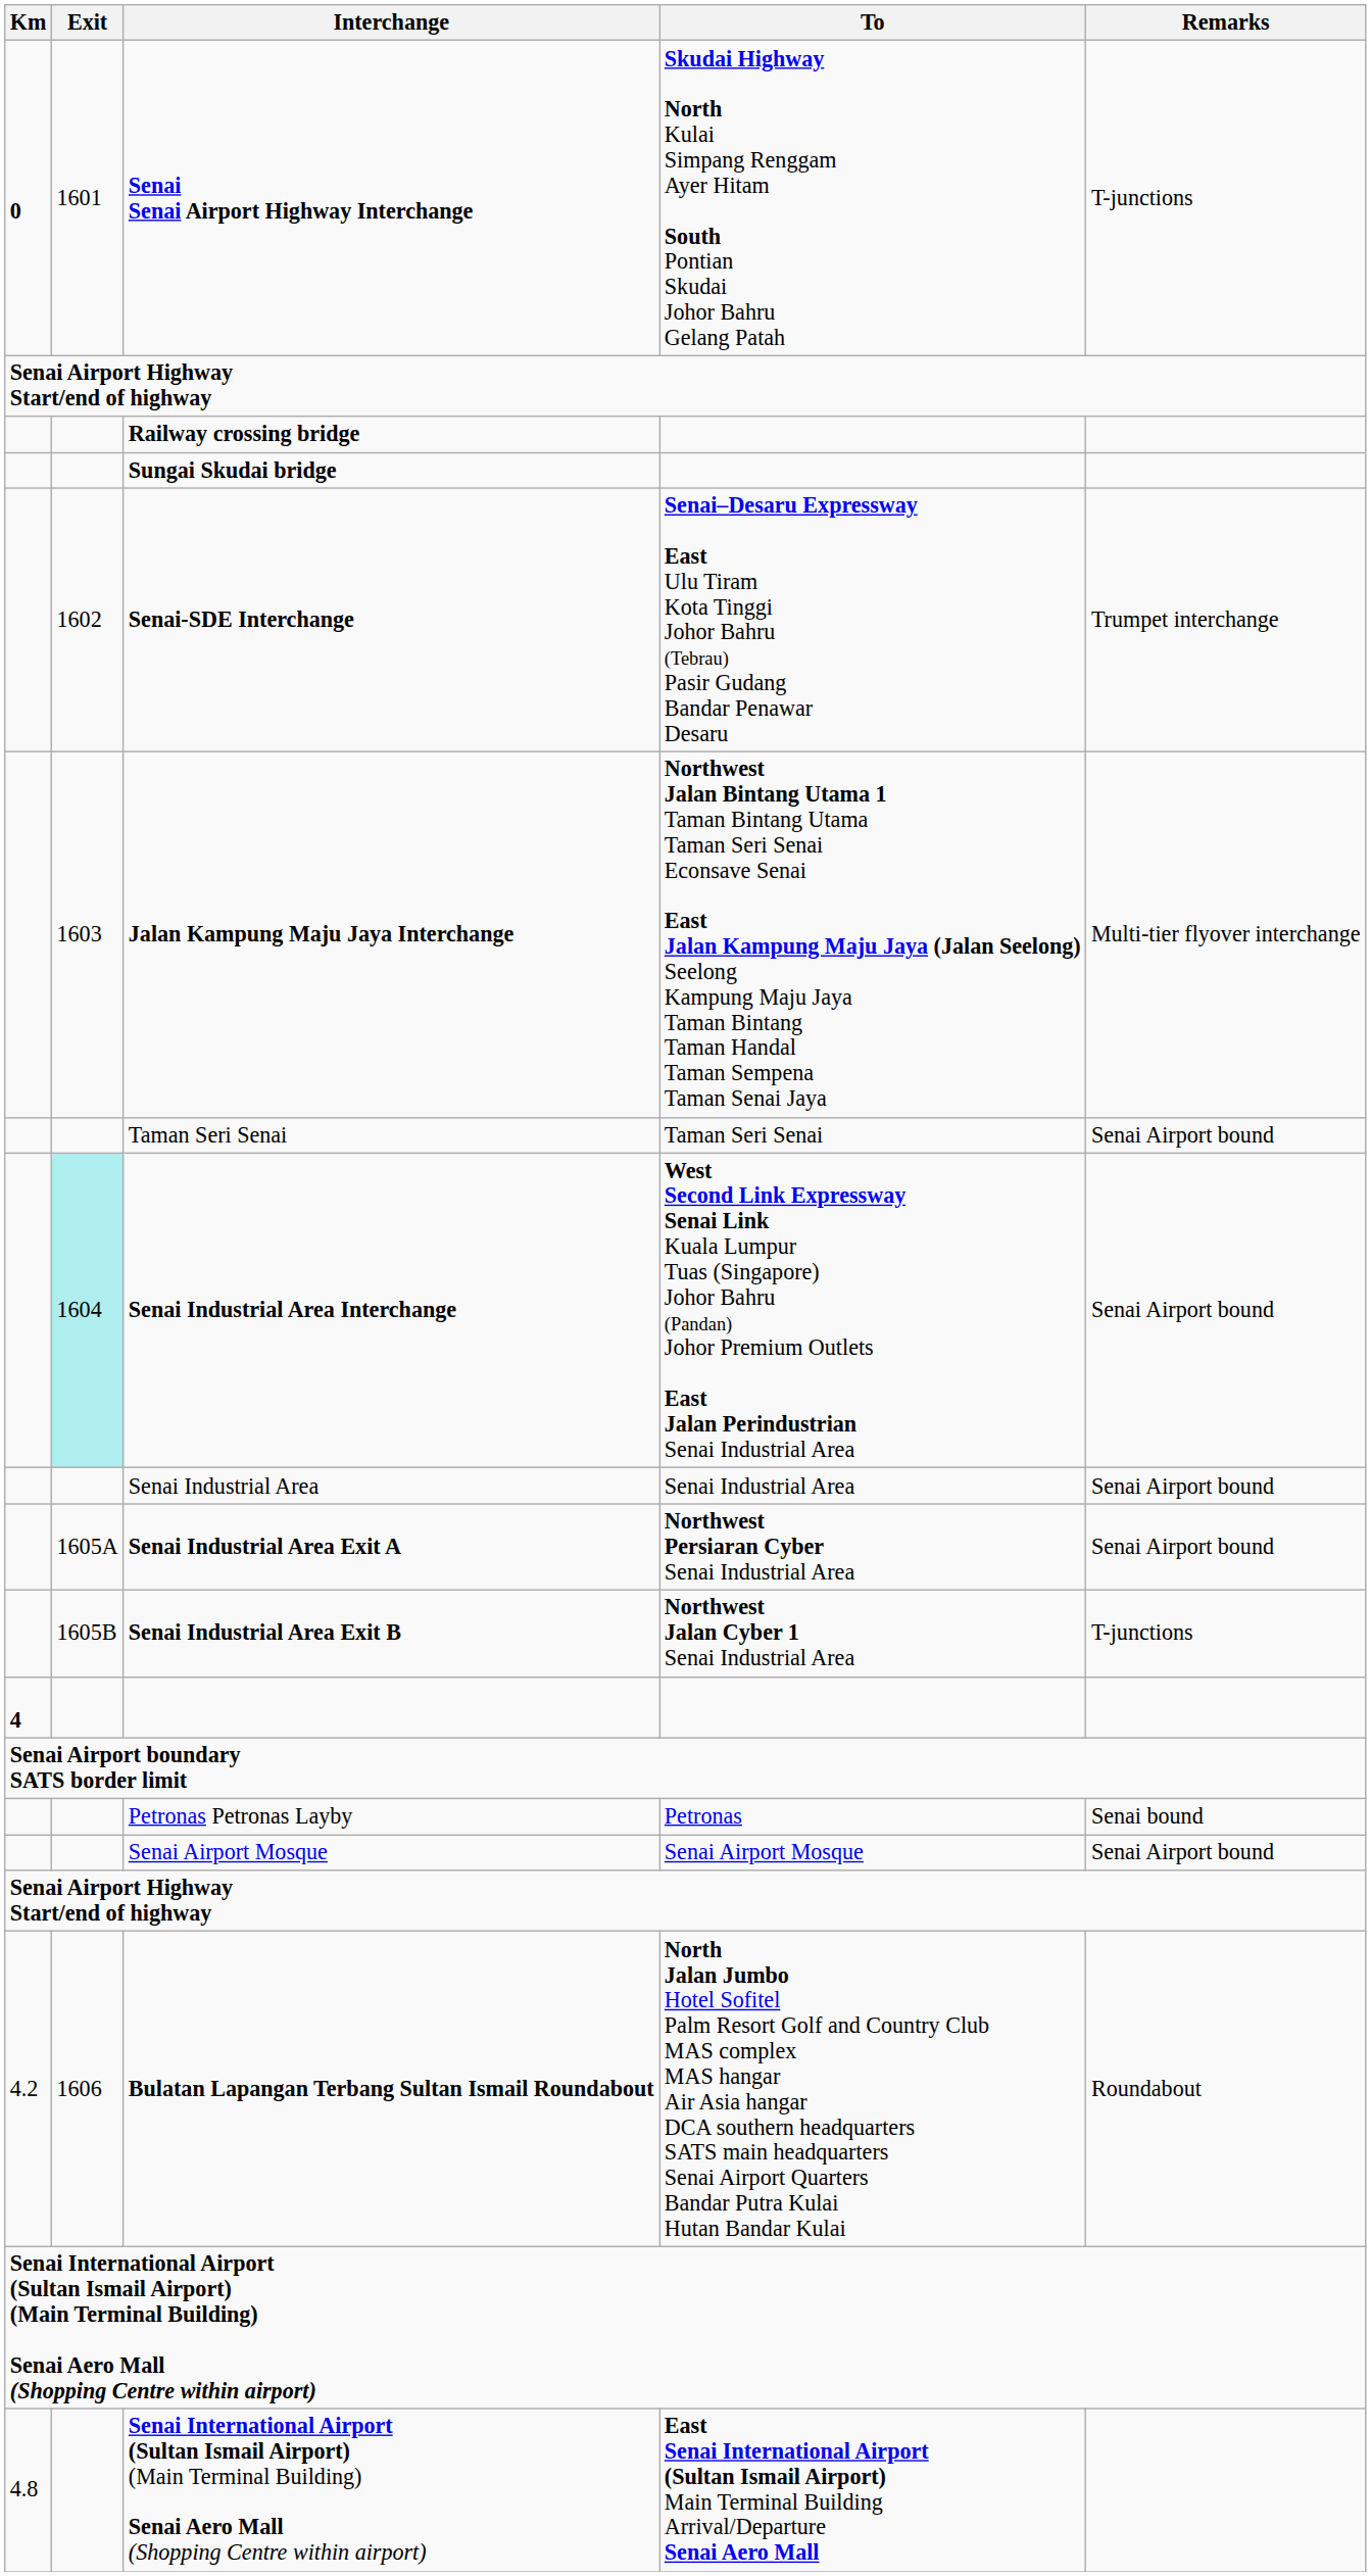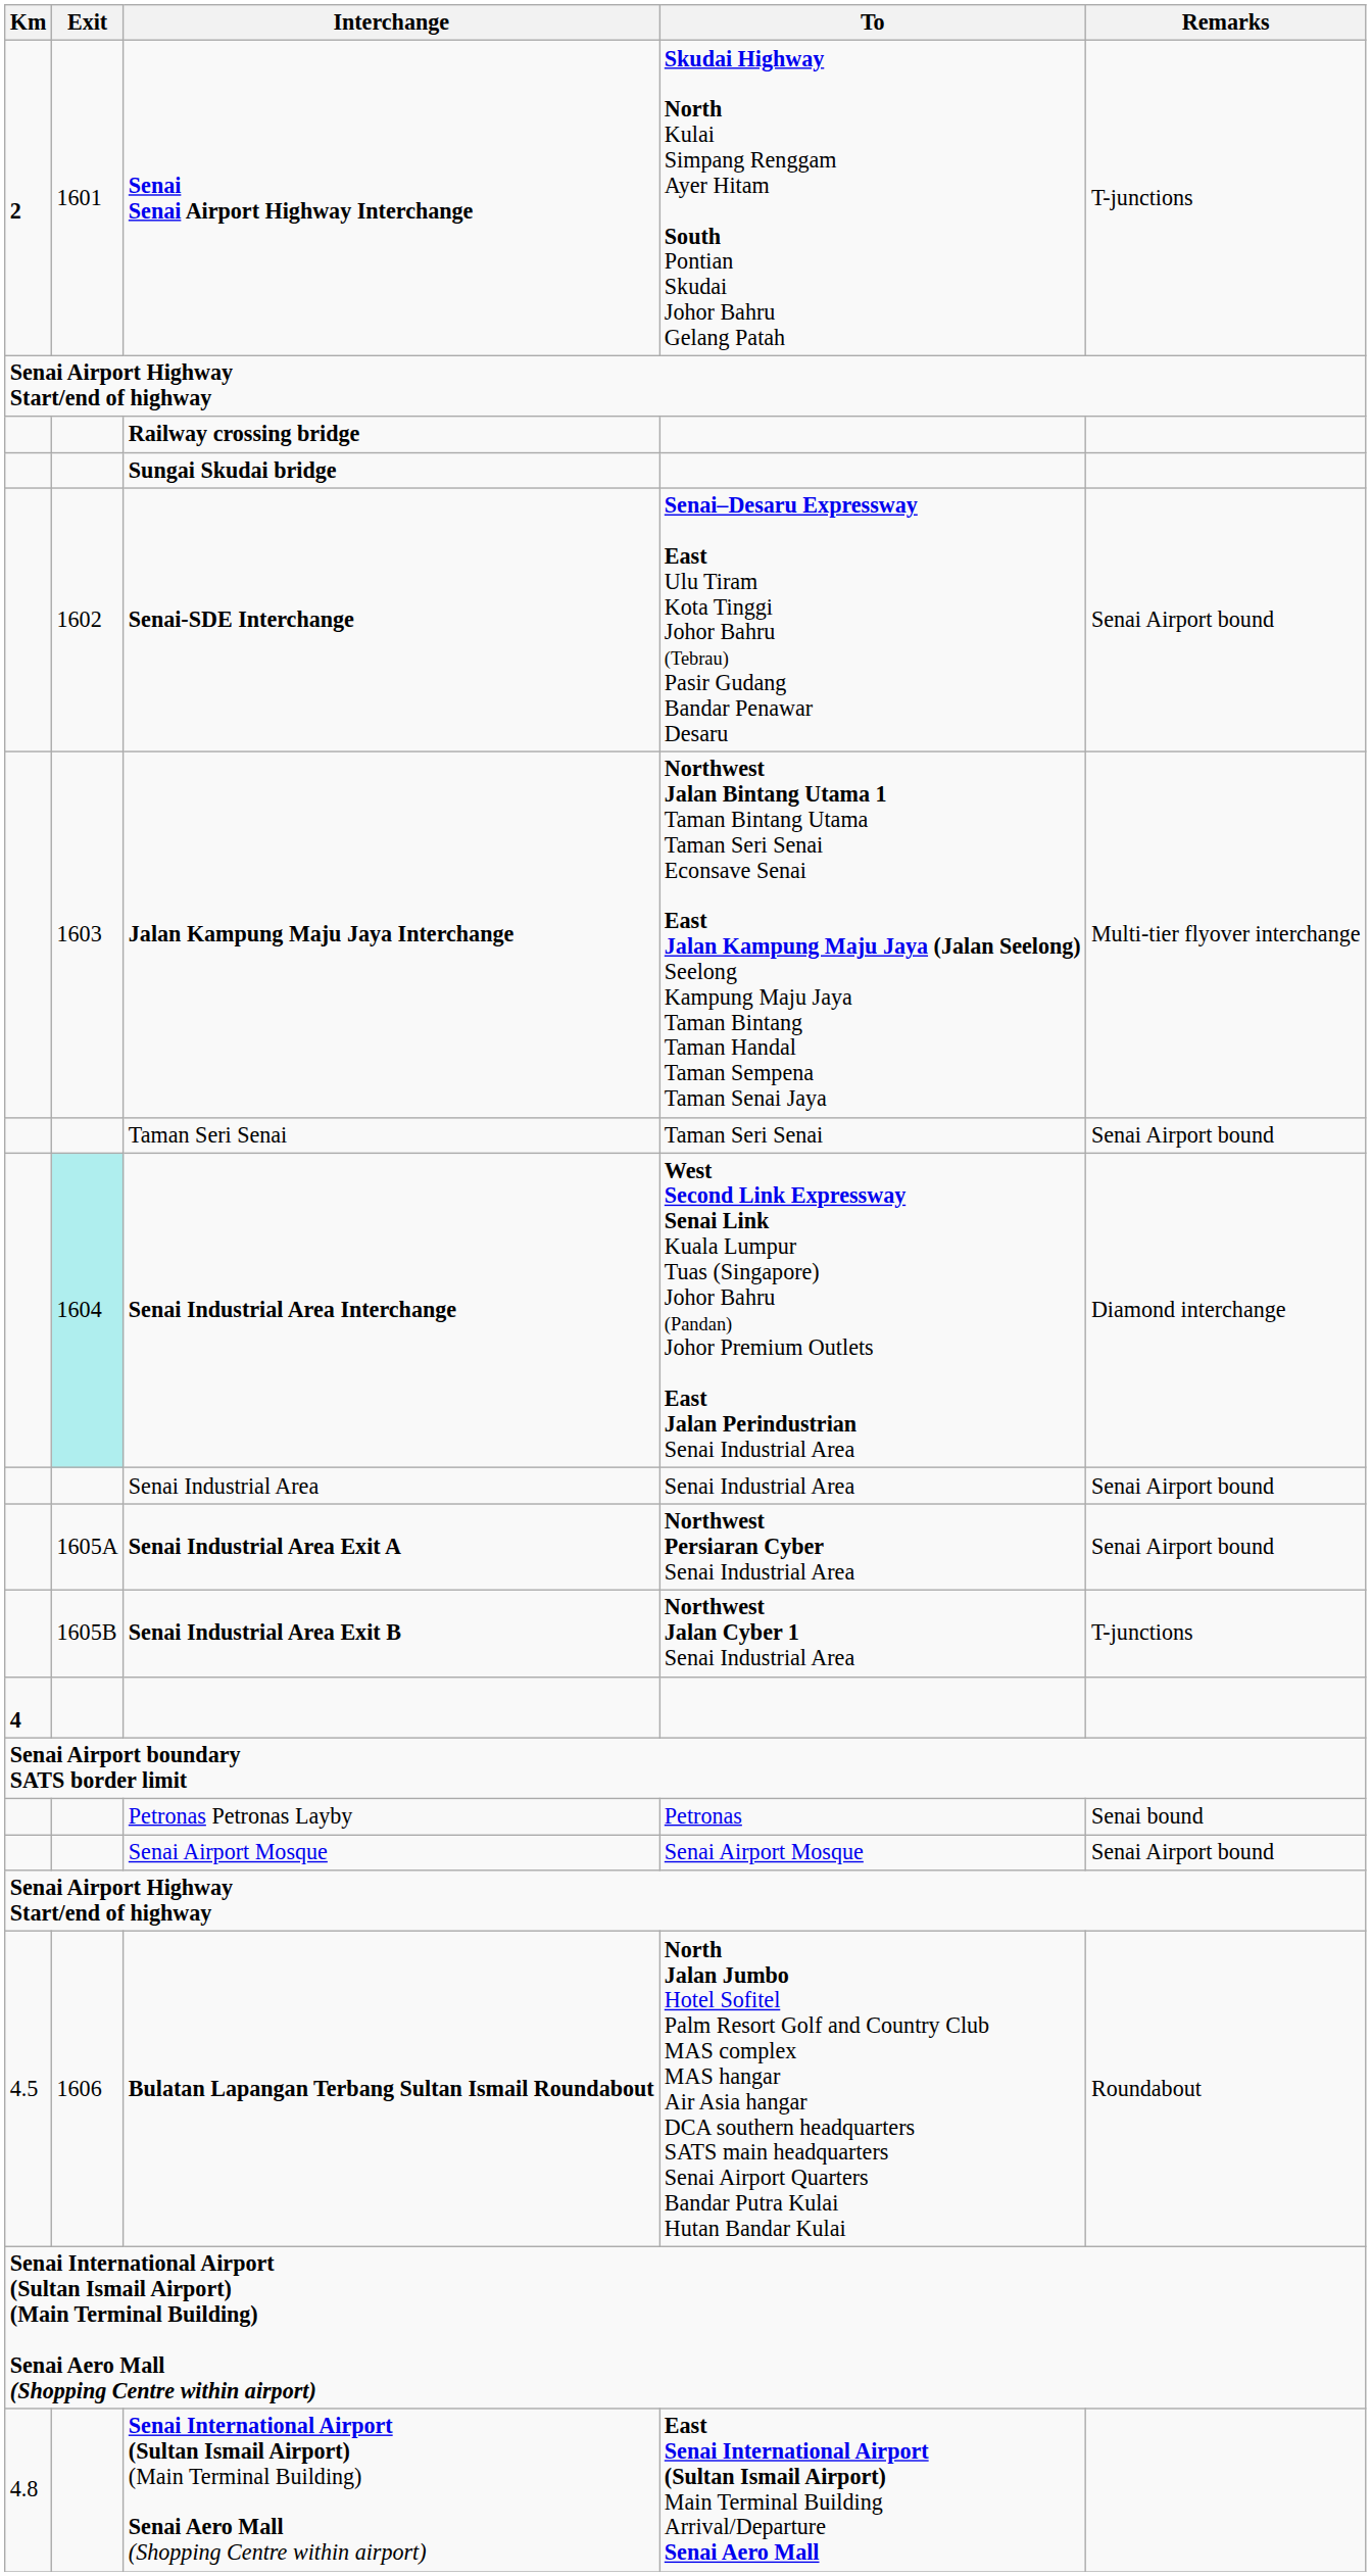 <table class="wikitable">
 <tr>
 <th>Km</th>
 <th>Exit</th>
 <th>Interchange</th>
 <th>To</th>
 <th>Remarks</th>
 </tr>
 <tr>
-<td><br><strong>0</strong></td>
+<td><br><strong>2</strong></td>
 <td>1601</td>
 <td><strong><a href='#'>Senai</a></strong><br><strong><a href='#'>Senai</a> Airport Highway Interchange</strong></td>
 <td> <strong><a href='#'>Skudai Highway</a></strong><br><br><strong>North</strong><br> Kulai<br> Simpang Renggam<br> Ayer Hitam<br><br><strong>South</strong><br> Pontian<br> Skudai<br> Johor Bahru<br> Gelang Patah<small></small></td>
 <td>T-junctions</td>
 </tr>
 <tr>
 <td style="width:600px" colspan="6" style="text-align:center; background:blue;"><strong><span> Senai Airport Highway<br>Start/end of highway</span></strong></td>
 </tr>
 <tr>
 <td></td>
 <td></td>
 <td><strong>Railway crossing bridge</strong></td>
 <td></td>
 <td></td>
 </tr>
 <tr>
 <td></td>
 <td></td>
 <td><strong>Sungai Skudai bridge</strong></td>
 <td></td>
 <td></td>
 </tr>
 <tr>
 <td></td>
 <td>1602</td>
 <td><strong>Senai-SDE Interchange</strong></td>
 <td> <strong><a href='#'>Senai–Desaru Expressway</a></strong><br><br><strong>East</strong><br>  Ulu Tiram<br>  Kota Tinggi<br>  Johor Bahru<br><small>(Tebrau)</small><br> Pasir Gudang<br> Bandar Penawar<br> Desaru</td>
-<td>Trumpet interchange</td>
+<td>Senai Airport bound</td>
 </tr>
 <tr>
 <td></td>
 <td>1603</td>
 <td><strong>Jalan Kampung Maju Jaya Interchange</strong></td>
 <td><strong>Northwest</strong><br><strong>Jalan Bintang Utama 1</strong><br>Taman Bintang Utama<br>Taman Seri Senai<br>Econsave Senai<br><br><strong>East</strong><br> <strong><a href='#'>Jalan Kampung Maju Jaya</a> (Jalan Seelong)</strong><br>Seelong<br>Kampung Maju Jaya<br>Taman Bintang<br>Taman Handal<br>Taman Sempena<br>Taman Senai Jaya</td>
 <td>Multi-tier flyover interchange</td>
 </tr>
 <tr>
 <td></td>
 <td></td>
 <td>Taman Seri Senai</td>
 <td>Taman Seri Senai</td>
 <td>Senai Airport bound</td>
 </tr>
 <tr>
 <td></td>
 <td style="background: paleturquoise;">1604</td>
 <td><strong>Senai Industrial Area Interchange</strong></td>
 <td><strong>West</strong><br> <strong><a href='#'>Second Link Expressway</a></strong><br><strong>Senai Link</strong><br>  Kuala Lumpur<br>  Tuas (Singapore)<br>  Johor Bahru<br><small>(Pandan)</small><br> Johor Premium Outlets<br><br><strong>East</strong><br><strong>Jalan  Perindustrian</strong><br>Senai Industrial Area</td>
-<td>Senai Airport bound</td>
+<td>Diamond interchange</td>
 </tr>
 <tr>
 <td></td>
 <td></td>
 <td>Senai Industrial Area</td>
 <td>Senai Industrial Area</td>
 <td>Senai Airport bound</td>
 </tr>
 <tr>
 <td></td>
 <td>1605A</td>
 <td><strong>Senai Industrial Area Exit A</strong></td>
 <td><strong>Northwest</strong><br><strong>Persiaran Cyber</strong><br>Senai Industrial Area</td>
 <td>Senai Airport bound</td>
 </tr>
 <tr>
 <td></td>
 <td>1605B</td>
 <td><strong>Senai Industrial Area Exit B</strong></td>
 <td><strong>Northwest</strong><br><strong>Jalan Cyber 1</strong><br>Senai Industrial Area</td>
 <td>T-junctions</td>
 </tr>
 <tr>
 <td><br><strong>4</strong></td>
 <td></td>
 <td></td>
 <td></td>
 <td></td>
 </tr>
 <tr>
 <td style="width:600px" colspan="6" style="text-align:center; background:yellow;"><strong><span>Senai Airport boundary<br>SATS border limit</span></strong></td>
 </tr>
 <tr>
 <td></td>
 <td></td>
 <td> <a href='#'>Petronas</a> Petronas Layby</td>
 <td> <a href='#'>Petronas</a>   </td>
 <td>Senai bound</td>
 </tr>
 <tr>
 <td></td>
 <td></td>
 <td> <a href='#'>Senai Airport Mosque</a></td>
 <td> <a href='#'>Senai Airport Mosque</a><br></td>
 <td>Senai Airport bound</td>
 </tr>
 <tr>
 <td style="width:600px" colspan="6" style="text-align:center; background:blue;"><strong><span> Senai Airport Highway<br>Start/end of highway</span></strong></td>
 </tr>
 <tr>
-<td>4.2</td>
+<td>4.5</td>
 <td>1606</td>
 <td><strong>Bulatan Lapangan Terbang Sultan Ismail Roundabout</strong></td>
 <td><strong>North</strong><br><strong>Jalan Jumbo</strong><br><a href='#'>Hotel Sofitel</a><br>Palm Resort Golf and Country Club<br>MAS complex<br>MAS hangar<br>Air Asia hangar<br>DCA southern headquarters<br>SATS main headquarters<br>Senai Airport Quarters<br>Bandar Putra Kulai<br>Hutan Bandar Kulai</td>
 <td>Roundabout</td>
 </tr>
 <tr>
 <td style="width:600px" colspan="6" style="text-align:center; background:blue;"><strong><span>Senai International Airport <br>(Sultan Ismail Airport)<br>(Main Terminal Building)<br><br>Senai Aero Mall<br><em>(Shopping Centre within airport)</em></span></strong></td>
 </tr>
 <tr>
 <td>4.8</td>
 <td></td>
 <td><strong><a href='#'>Senai International Airport</a></strong> <br><strong>(Sultan Ismail Airport)</strong><br>(Main Terminal Building)<br><br><strong>Senai Aero Mall</strong><br><em>(Shopping Centre within airport)</em></td>
 <td><strong>East</strong><br><strong><a href='#'>Senai International Airport</a></strong> <br><strong>(Sultan Ismail Airport)</strong><br>Main Terminal Building<br>Arrival/Departure<br><strong><a href='#'>Senai Aero Mall</a></strong><br></td>
 <td></td>
 </tr>
 </table>
